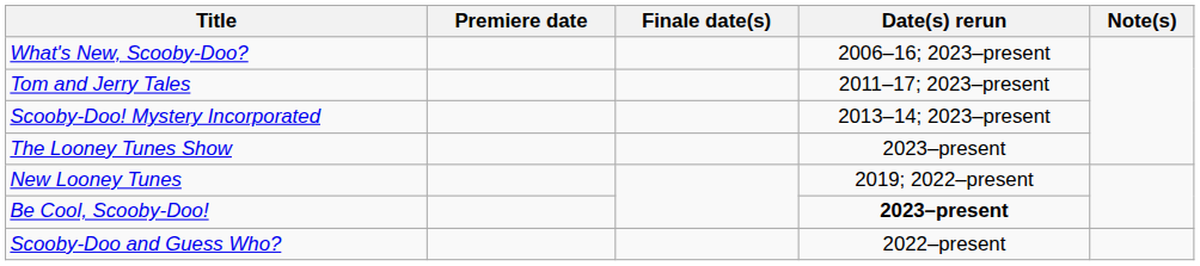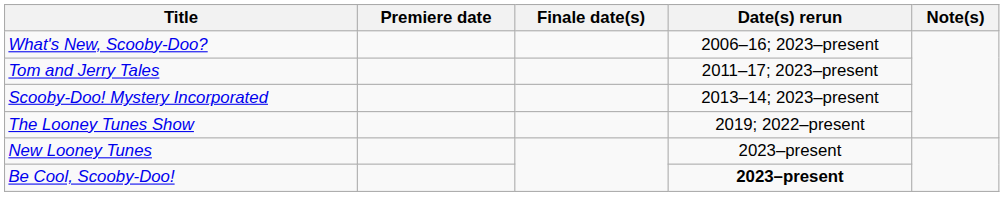 <table class="wikitable plainrowheaders sortable" style="width:75%;text-align:center;">
 <tr>
 <th>Title</th>
 <th>Premiere date</th>
 <th>Finale date(s)</th>
 <th>Date(s) rerun</th>
 <th class="unsortable">Note(s)</th>
 </tr>
 <tr>
 <td scope="row" style="text-align:left;"><em><a href='#'>What's New, Scooby-Doo?</a></em></td>
 <td></td>
 <td></td>
 <td>2006–16; 2023–present</td>
 <td rowspan="4"></td>
 </tr>
 <tr>
 <td scope="row" style="text-align:left;"><em><a href='#'>Tom and Jerry Tales</a></em></td>
 <td></td>
 <td></td>
 <td>2011–17; 2023–present</td>
 </tr>
 <tr>
 <td scope="row" style="text-align:left;"><em><a href='#'>Scooby-Doo! Mystery Incorporated</a></em></td>
 <td></td>
 <td></td>
 <td>2013–14; 2023–present</td>
 </tr>
 <tr>
 <td scope="row" style="text-align:left;"><em><a href='#'>The Looney Tunes Show</a></em></td>
 <td></td>
 <td></td>
-<td>2023–present</td>
+<td>2019; 2022–present</td>
 </tr>
 <tr>
 <td scope="row" style="text-align:left;"><em><a href='#'>New Looney Tunes</a></em></td>
 <td></td>
 <td rowspan="2"></td>
-<td>2019; 2022–present</td>
+<td>2023–present</td>
 <td rowspan="2"></td>
 </tr>
 <tr>
 <td scope="row" style="text-align:left;"><em><a href='#'>Be Cool, Scooby-Doo!</a></em></td>
 <td></td>
 <td><strong>2023–present</strong></td>
 </tr>
-<tr>
-<td scope="row" style="text-align:left;"><em><a href='#'>Scooby-Doo and Guess Who?</a></em></td>
-<td></td>
-<td></td>
-<td>2022–present</td>
-<td></td>
-</tr>
 </table>
